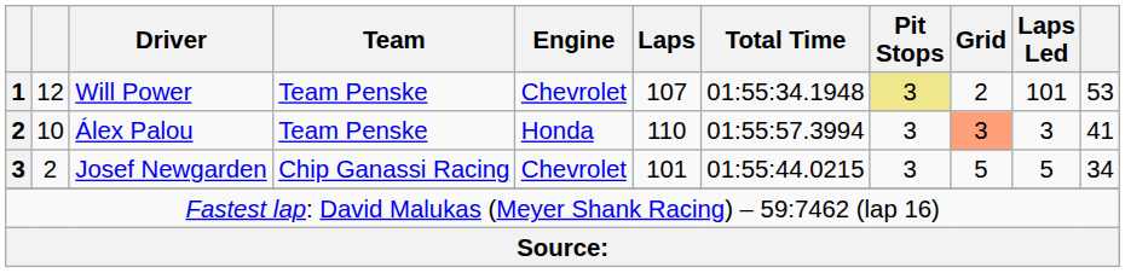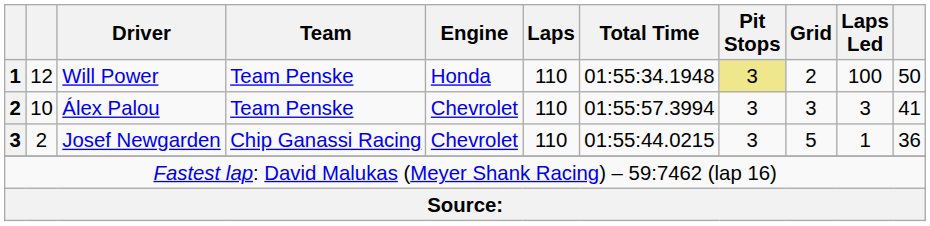 <table class="wikitable sortable" style="font-size:95%;">
 <tr>
 <th scope="col"></th>
 <th scope="col"></th>
 <th scope="col">Driver</th>
 <th scope="col">Team</th>
 <th scope="col">Engine</th>
 <th class="unsortable" scope="col">Laps</th>
 <th class="unsortable" scope="col">Total Time</th>
 <th scope="col">Pit<br>Stops</th>
 <th scope="col">Grid</th>
 <th scope="col">Laps<br>Led</th>
 <th scope="col"></th>
 </tr>
 <tr>
 <th>1</th>
 <td align="center">12</td>
 <td> <a href='#'>Will Power</a></td>
 <td><a href='#'>Team Penske</a></td>
-<td><a href='#'>Chevrolet</a></td>
-<td align="center">107</td>
+<td><a href='#'>Honda</a></td>
+<td align="center">110</td>
 <td align="center">01:55:34.1948</td>
 <td align="center" style="background: khaki;">3</td>
 <td align="center">2</td>
-<td align="center">101</td>
-<td align="center">53</td>
+<td align="center">100</td>
+<td align="center">50</td>
 </tr>
 <tr>
 <th>2</th>
 <td align="center">10</td>
 <td> <a href='#'>Álex Palou</a></td>
 <td><a href='#'>Team Penske</a></td>
-<td><a href='#'>Honda</a></td>
+<td><a href='#'>Chevrolet</a></td>
 <td align="center">110</td>
 <td align="center">01:55:57.3994</td>
 <td align="center">3</td>
-<td align="center" style="background: lightsalmon;">3</td>
+<td align="center">3</td>
 <td align="center">3</td>
 <td align="center">41</td>
 </tr>
 <tr>
 <th>3</th>
 <td align="center">2</td>
 <td> <a href='#'>Josef Newgarden</a></td>
 <td><a href='#'>Chip Ganassi Racing</a></td>
 <td><a href='#'>Chevrolet</a></td>
-<td align="center">101</td>
+<td align="center">110</td>
 <td align="center">01:55:44.0215</td>
 <td align="center">3</td>
 <td align="center">5</td>
-<td align="center">5</td>
-<td align="center">34</td>
+<td align="center">1</td>
+<td align="center">36</td>
 </tr>
 <tr>
 </tr>
 <tr class="sortbottom">
 <td colspan="11" style="text-align:center"><em><a href='#'>Fastest lap</a></em>:  <a href='#'>David Malukas</a> (<a href='#'>Meyer Shank Racing</a>) – 59:7462 (lap 16)</td>
 </tr>
 <tr class="sortbottom">
 <th colspan="11">Source:</th>
 </tr>
 </table>
